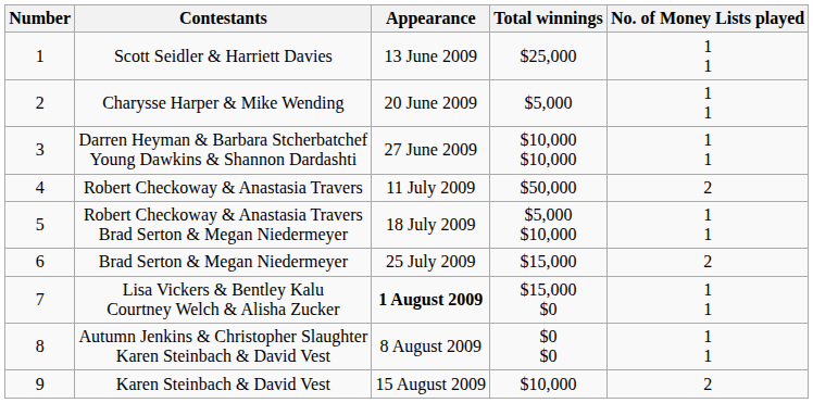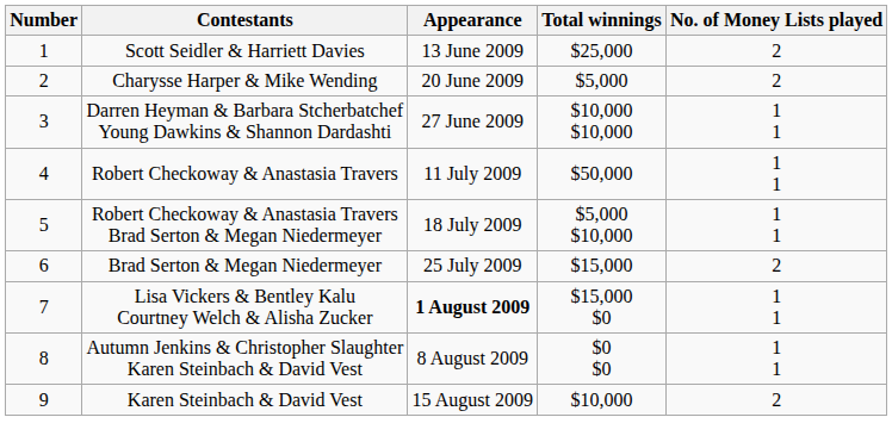 <table class="wikitable">
 <tr>
 <th>Number</th>
 <th>Contestants</th>
 <th>Appearance</th>
 <th>Total winnings</th>
 <th>No. of Money Lists played</th>
 </tr>
 <tr>
 <td align=center>1</td>
 <td align=center>Scott Seidler & Harriett Davies</td>
 <td align=center>13 June 2009</td>
 <td align=center>$25,000</td>
-<td align=center>1<br>1</td>
+<td align=center>2</td>
 </tr>
 <tr>
 <td align=center>2</td>
 <td align=center>Charysse Harper & Mike Wending</td>
 <td align=center>20 June 2009</td>
 <td align=center>$5,000</td>
-<td align=center>1<br>1</td>
+<td align=center>2</td>
 </tr>
 <tr>
 <td align=center>3</td>
 <td align=center>Darren Heyman & Barbara Stcherbatchef<br>Young Dawkins & Shannon Dardashti</td>
 <td align=center>27 June 2009</td>
 <td align=center>$10,000<br>$10,000</td>
 <td align=center>1<br>1</td>
 </tr>
 <tr>
 <td align=center>4</td>
 <td align=center>Robert Checkoway & Anastasia Travers</td>
 <td align=center>11 July 2009</td>
 <td align=center>$50,000</td>
-<td align=center>2</td>
+<td align=center>1<br>1</td>
 </tr>
 <tr>
 <td align=center>5</td>
 <td align=center>Robert Checkoway & Anastasia Travers<br>Brad Serton & Megan Niedermeyer</td>
 <td align=center>18 July 2009</td>
 <td align=center>$5,000<br>$10,000</td>
 <td align=center>1<br>1</td>
 </tr>
 <tr>
 <td align=center>6</td>
 <td align=center>Brad Serton & Megan Niedermeyer</td>
 <td align=center>25 July 2009</td>
 <td align=center>$15,000</td>
 <td align=center>2</td>
 </tr>
 <tr>
 <td align=center>7</td>
 <td align=center>Lisa Vickers & Bentley Kalu<br>Courtney Welch & Alisha Zucker</td>
 <td align=center><strong>1 August 2009</strong></td>
 <td align=center>$15,000<br>$0</td>
 <td align=center>1<br>1</td>
 </tr>
 <tr>
 <td align=center>8</td>
 <td align=center>Autumn Jenkins & Christopher Slaughter<br>Karen Steinbach & David Vest</td>
 <td align=center>8 August 2009</td>
 <td align=center>$0<br>$0</td>
 <td align=center>1<br>1</td>
 </tr>
 <tr>
 <td align=center>9</td>
 <td align=center>Karen Steinbach & David Vest</td>
 <td align=center>15 August 2009</td>
 <td align=center>$10,000</td>
 <td align=center>2</td>
 </tr>
 </table>
